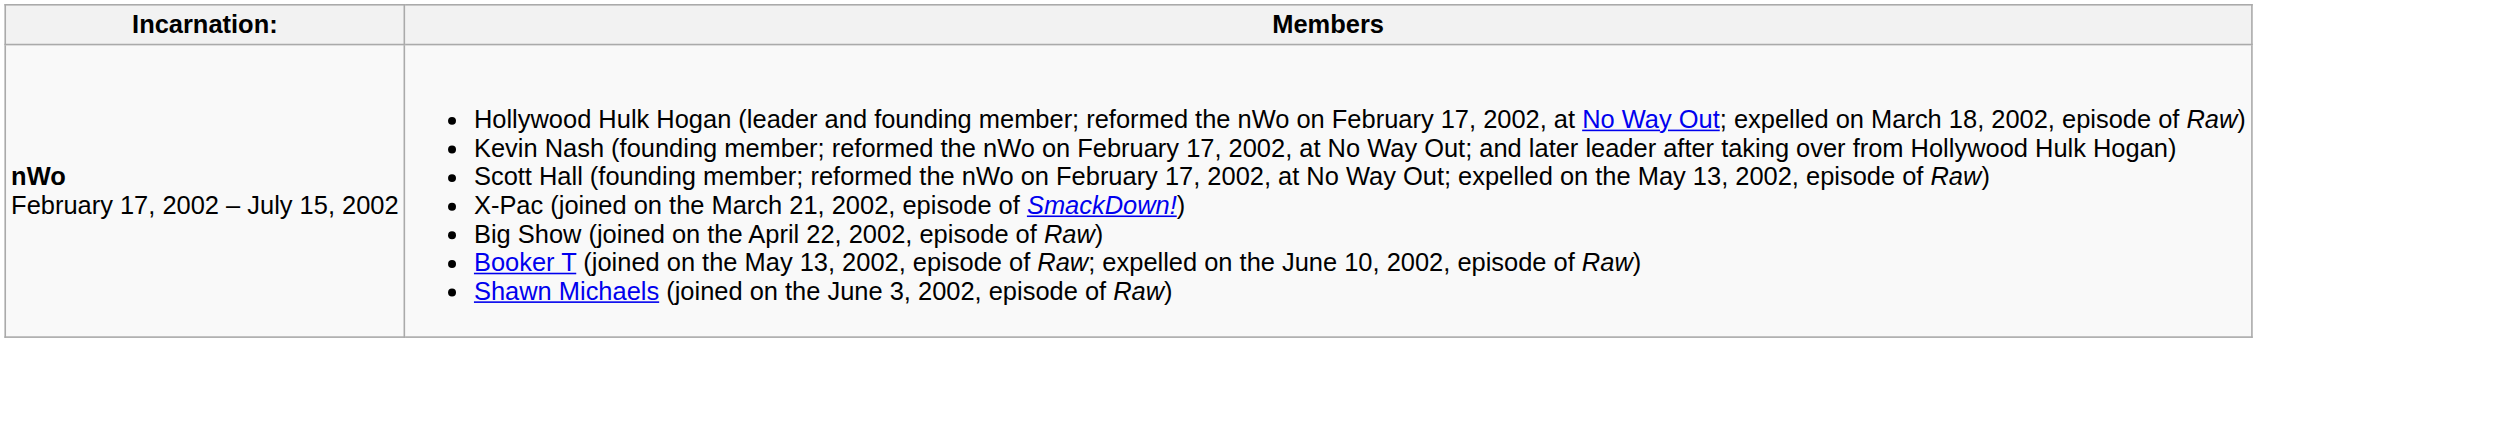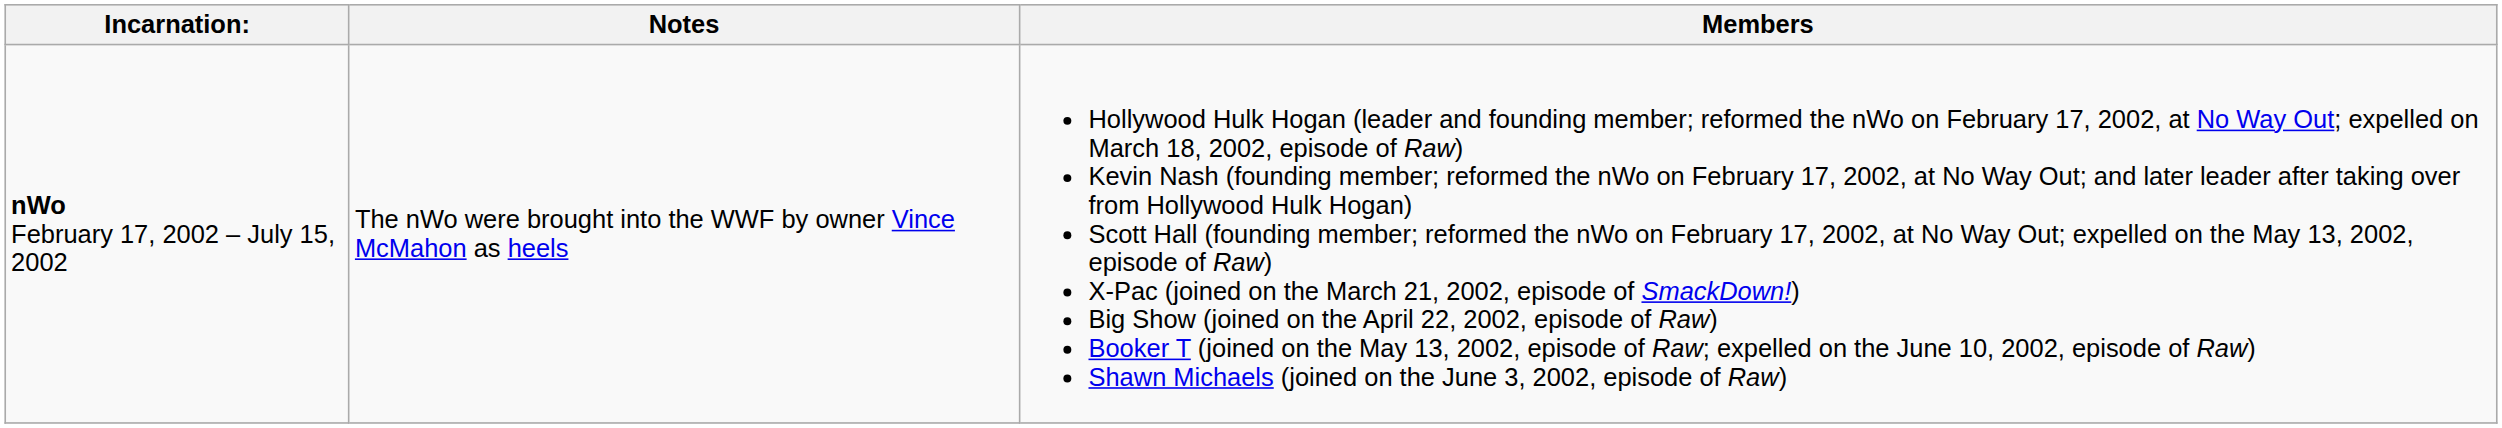 <table class=wikitable style="font-size:100%; margin: 0.5em 0 0.5em 1em;">
 <tr>
 <th>Incarnation:</th>
+<th>Notes</th>
 <th>Members</th>
 </tr>
 <tr>
 <td><strong>nWo</strong><br>February 17, 2002 – July 15, 2002</td>
+<td>The nWo were brought into the WWF by owner <a href='#'>Vince McMahon</a> as <a href='#'>heels</a></td>
 <td><br><ul><li>Hollywood Hulk Hogan (leader and founding member; reformed the nWo on February 17, 2002, at <a href='#'>No Way Out</a>; expelled on March 18, 2002, episode of <em>Raw</em>)</li><li>Kevin Nash (founding member; reformed the nWo on February 17, 2002, at No Way Out; and later leader after taking over from Hollywood Hulk Hogan)</li><li>Scott Hall (founding member; reformed the nWo on February 17, 2002, at No Way Out; expelled on the May 13, 2002, episode of <em>Raw</em>)</li><li>X-Pac (joined on the March 21, 2002, episode of <em><a href='#'>SmackDown!</a></em>)</li><li>Big Show (joined on the April 22, 2002, episode of <em>Raw</em>)</li><li><a href='#'>Booker T</a> (joined on the May 13, 2002, episode of <em>Raw</em>; expelled on the June 10, 2002, episode of <em>Raw</em>)</li><li><a href='#'>Shawn Michaels</a> (joined on the June 3, 2002, episode of <em>Raw</em>)</li></ul></td>
 </tr>
 </table>
